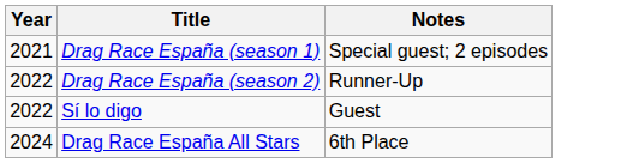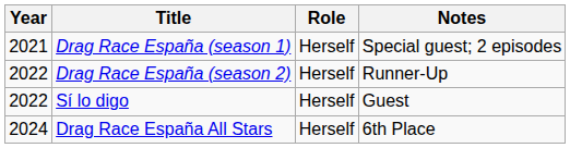 <table class="wikitable sortable">
 <tr>
 <th>Year</th>
 <th>Title</th>
+<th>Role</th>
 <th class="unsortable">Notes</th>
 </tr>
 <tr>
 <td>2021</td>
 <td><em><a href='#'>Drag Race España (season 1)</a></em></td>
+<td>Herself</td>
 <td>Special guest; 2 episodes</td>
 </tr>
 <tr>
 <td>2022</td>
 <td><em><a href='#'>Drag Race España (season 2)</a></em></td>
+<td>Herself</td>
 <td>Runner-Up</td>
 </tr>
 <tr>
 <td>2022</td>
 <td><a href='#'>Sí lo digo</a></td>
+<td>Herself</td>
 <td>Guest</td>
 </tr>
 <tr>
 <td>2024</td>
 <td><a href='#'>Drag Race España All Stars</a></td>
+<td>Herself</td>
 <td>6th Place</td>
 </tr>
 </table>
